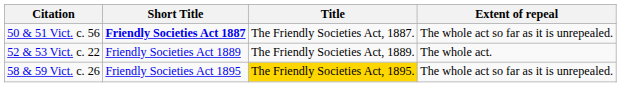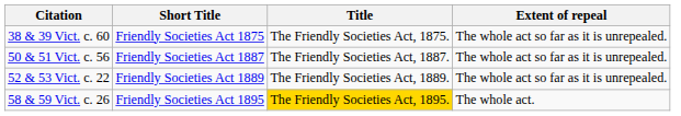 <table class="wikitable">
 <tr>
 <th>Citation</th>
 <th>Short Title</th>
 <th>Title</th>
 <th>Extent of repeal</th>
 </tr>
 <tr>
+<td><a href='#'>38 & 39 Vict.</a> c. 60</td>
+<td><a href='#'>Friendly Societies Act 1875</a></td>
+<td>The Friendly Societies Act, 1875.</td>
+<td>The whole act so far as it is unrepealed.</td>
+</tr>
+<tr>
 <td><a href='#'>50 & 51 Vict.</a> c. 56</td>
-<td><strong><a href='#'>Friendly Societies Act 1887</a></strong></td>
+<td><a href='#'>Friendly Societies Act 1887</a></td>
 <td>The Friendly Societies Act, 1887.</td>
 <td>The whole act so far as it is unrepealed.</td>
 </tr>
 <tr>
 <td><a href='#'>52 & 53 Vict.</a> c. 22</td>
 <td><a href='#'>Friendly Societies Act 1889</a></td>
 <td>The Friendly Societies Act, 1889.</td>
-<td>The whole act.</td>
+<td>The whole act so far as it is unrepealed.</td>
 </tr>
 <tr>
 <td><a href='#'>58 & 59 Vict.</a> c. 26</td>
 <td><a href='#'>Friendly Societies Act 1895</a></td>
 <td style="background: gold;">The Friendly Societies Act, 1895.</td>
-<td>The whole act so far as it is unrepealed.</td>
+<td>The whole act.</td>
 </tr>
 </table>
